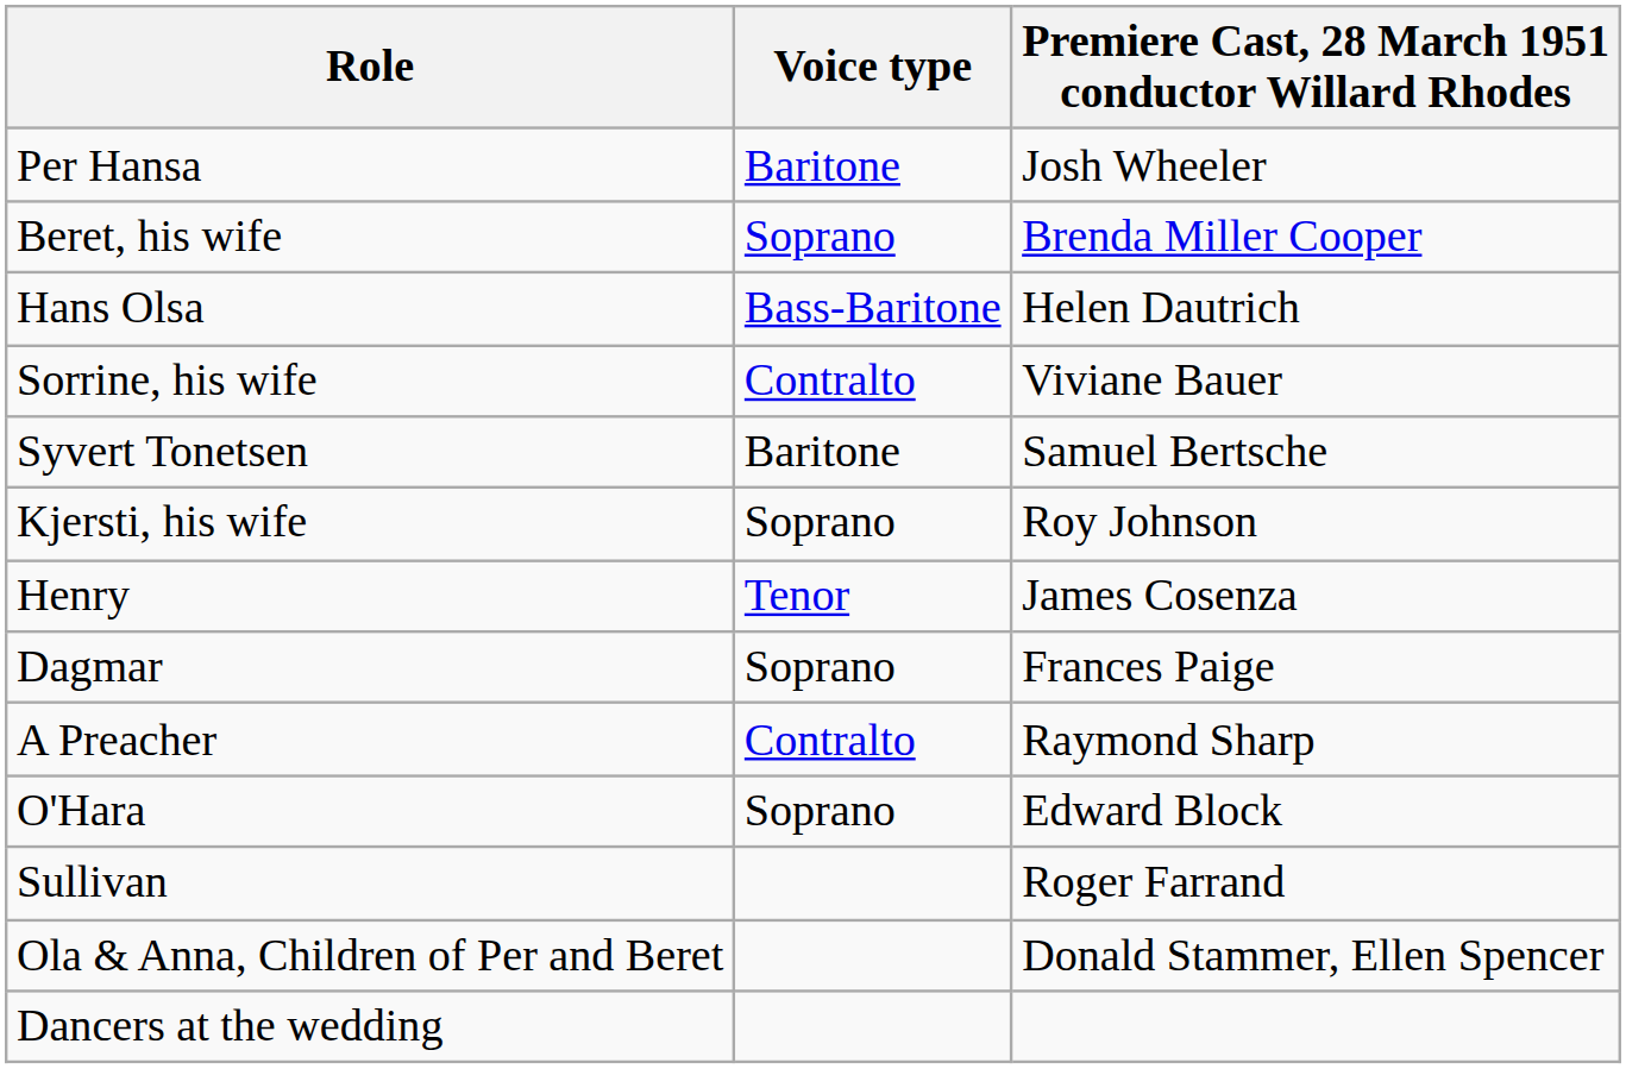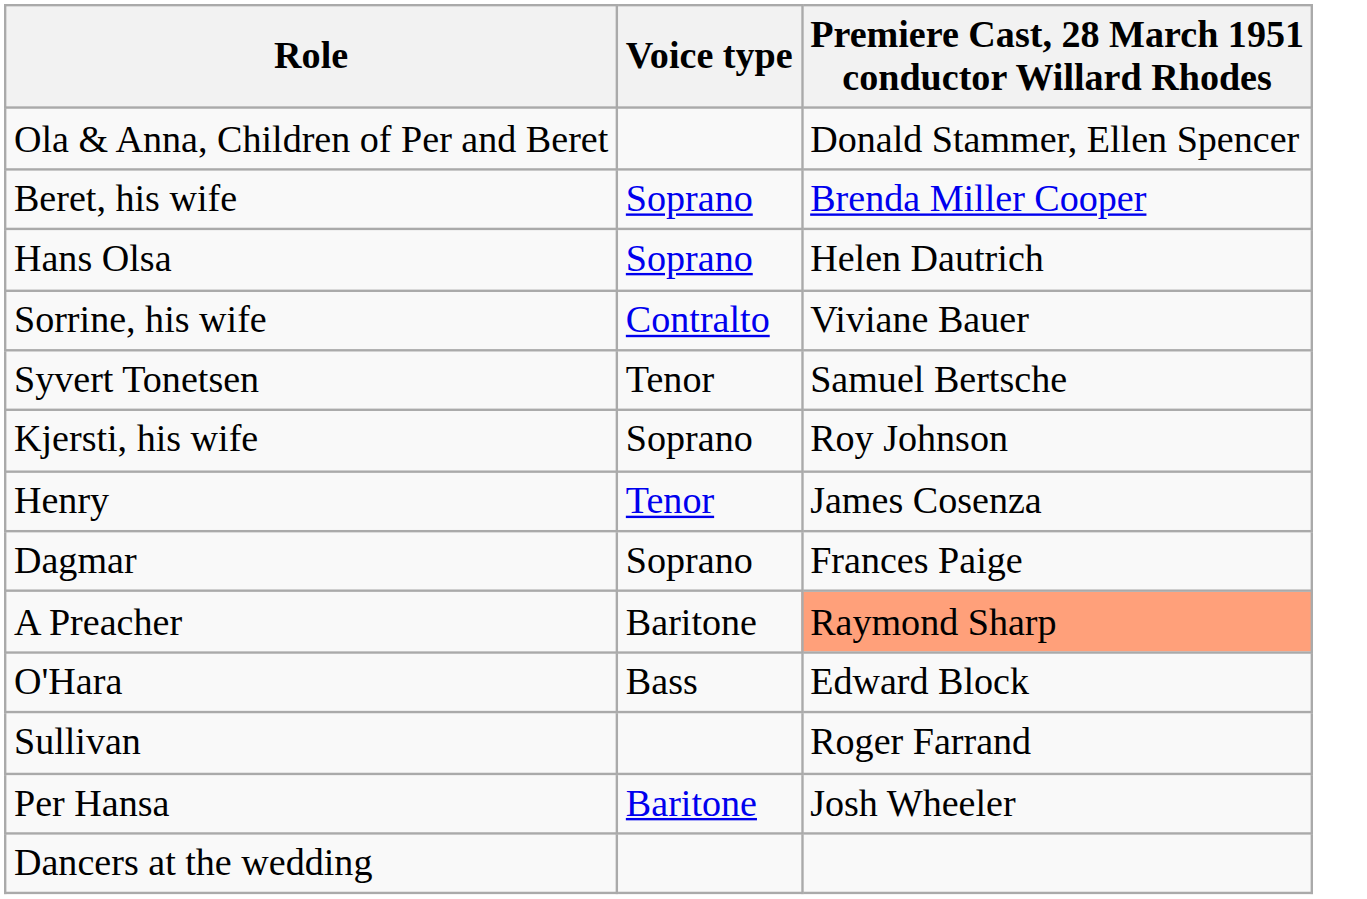 <table class="wikitable">
 <tr>
 <th>Role</th>
 <th>Voice type</th>
 <th>Premiere Cast, 28 March 1951<br> conductor Willard Rhodes<br></th>
 </tr>
 <tr>
-<td>Per Hansa</td>
-<td><a href='#'>Baritone</a></td>
-<td>Josh Wheeler</td>
+<td>Ola & Anna, Children of Per and Beret</td>
+<td></td>
+<td>Donald Stammer, Ellen Spencer</td>
 </tr>
 <tr>
 <td>Beret, his wife</td>
 <td><a href='#'>Soprano</a></td>
 <td><a href='#'>Brenda Miller Cooper</a></td>
 </tr>
 <tr>
 <td>Hans Olsa</td>
-<td><a href='#'>Bass-Baritone</a></td>
+<td><a href='#'>Soprano</a></td>
 <td>Helen Dautrich</td>
 </tr>
 <tr>
 <td>Sorrine, his wife</td>
 <td><a href='#'>Contralto</a></td>
 <td>Viviane Bauer</td>
 </tr>
 <tr>
 <td>Syvert Tonetsen</td>
-<td>Baritone</td>
+<td>Tenor</td>
 <td>Samuel Bertsche</td>
 </tr>
 <tr>
 <td>Kjersti, his wife</td>
 <td>Soprano</td>
 <td>Roy Johnson</td>
 </tr>
 <tr>
 <td>Henry</td>
 <td><a href='#'>Tenor</a></td>
 <td>James Cosenza</td>
 </tr>
 <tr>
 <td>Dagmar</td>
 <td>Soprano</td>
 <td>Frances Paige</td>
 </tr>
 <tr>
 <td>A Preacher</td>
-<td><a href='#'>Contralto</a></td>
-<td>Raymond Sharp</td>
+<td>Baritone</td>
+<td style="background: lightsalmon;">Raymond Sharp</td>
 </tr>
 <tr>
 <td>O'Hara</td>
-<td>Soprano</td>
+<td>Bass</td>
 <td>Edward Block</td>
 </tr>
 <tr>
 <td>Sullivan</td>
 <td></td>
 <td>Roger Farrand</td>
 </tr>
 <tr>
-<td>Ola & Anna, Children of Per and Beret</td>
-<td></td>
-<td>Donald Stammer, Ellen Spencer</td>
+<td>Per Hansa</td>
+<td><a href='#'>Baritone</a></td>
+<td>Josh Wheeler</td>
 </tr>
 <tr>
 <td>Dancers at the wedding</td>
 <td></td>
 <td></td>
 </tr>
 </table>
